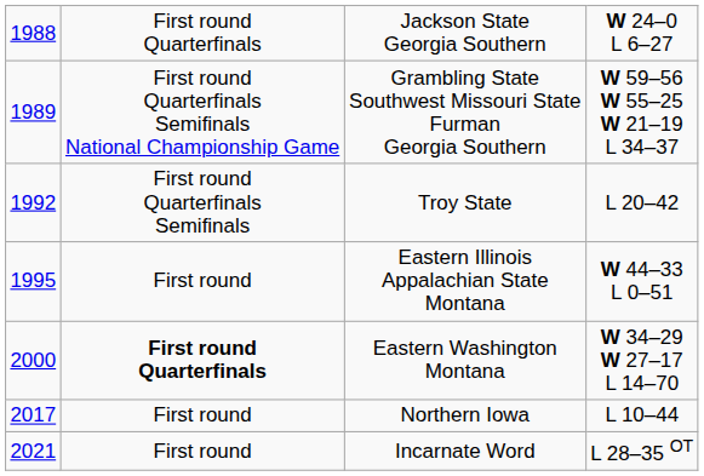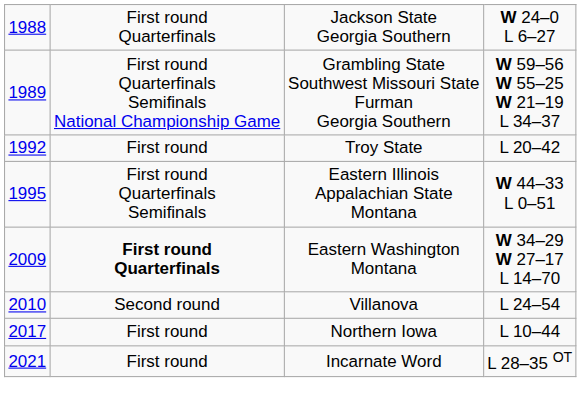 <table class="wikitable">
 <tr align="center">
 <td><a href='#'>1988</a></td>
 <td>First round<br>Quarterfinals</td>
 <td>Jackson State<br>Georgia Southern</td>
 <td><strong>W</strong> 24–0<br>L 6–27</td>
 </tr>
 <tr align="center">
 <td><a href='#'>1989</a></td>
 <td>First round<br>Quarterfinals<br>Semifinals<br><a href='#'>National Championship Game</a></td>
 <td>Grambling State<br>Southwest Missouri State<br>Furman<br>Georgia Southern</td>
 <td><strong>W</strong> 59–56<br><strong>W</strong> 55–25<br><strong>W</strong> 21–19<br>L 34–37</td>
 </tr>
 <tr align="center">
 <td><a href='#'>1992</a></td>
-<td>First round<br>Quarterfinals<br>Semifinals</td>
+<td>First round</td>
 <td>Troy State</td>
 <td>L 20–42</td>
 </tr>
 <tr align="center">
 <td><a href='#'>1995</a></td>
-<td>First round</td>
+<td>First round<br>Quarterfinals<br>Semifinals</td>
 <td>Eastern Illinois<br>Appalachian State<br>Montana</td>
 <td><strong>W</strong> 44–33<br>L 0–51</td>
 </tr>
 <tr align="center">
-<td><a href='#'>2000</a></td>
+<td><a href='#'>2009</a></td>
 <td><strong>First round<br>Quarterfinals</strong></td>
 <td>Eastern Washington<br>Montana</td>
 <td><strong>W</strong> 34–29<br><strong>W</strong> 27–17<br>L 14–70</td>
+</tr>
+<tr align="center">
+<td><a href='#'>2010</a></td>
+<td>Second round</td>
+<td>Villanova</td>
+<td>L 24–54</td>
 </tr>
 <tr align="center">
 <td><a href='#'>2017</a></td>
 <td>First round</td>
 <td>Northern Iowa</td>
 <td>L 10–44</td>
 </tr>
 <tr align="center">
 <td><a href='#'>2021</a></td>
 <td>First round</td>
 <td>Incarnate Word</td>
 <td>L 28–35 <sup>OT</sup></td>
 </tr>
 </table>
